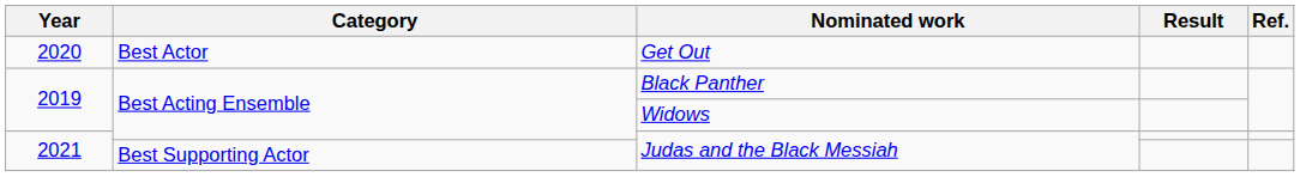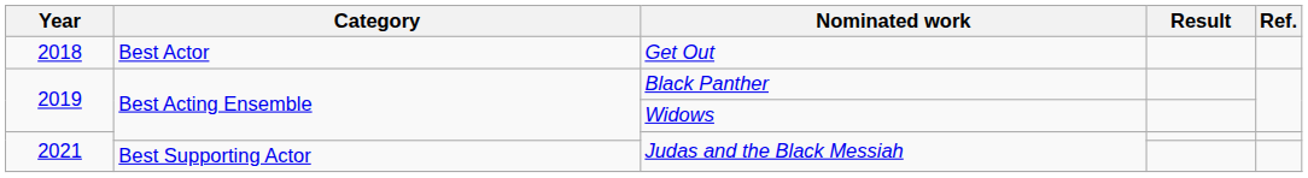 <table class=wikitable>
 <tr>
 <th scope="col" style="width:5em;">Year</th>
 <th scope="col" style="width:26em;">Category</th>
 <th scope="col" style="width:25em;">Nominated work</th>
 <th scope="col" style="width:5em;">Result</th>
 <th>Ref.</th>
 </tr>
 <tr>
-<td style="text-align:center;"><a href='#'>2020</a></td>
+<td style="text-align:center;"><a href='#'>2018</a></td>
 <td><a href='#'>Best Actor</a></td>
 <td><em><a href='#'>Get Out</a></em></td>
 <td></td>
 <td></td>
 </tr>
 <tr>
 <td style="text-align:center;", rowspan="2"><a href='#'>2019</a></td>
 <td rowspan="3"><a href='#'>Best Acting Ensemble</a></td>
 <td><em><a href='#'>Black Panther</a></em></td>
 <td></td>
 <td rowspan="2"></td>
 </tr>
 <tr>
 <td><em><a href='#'>Widows</a></em></td>
 <td></td>
 </tr>
 <tr>
 <td style="text-align:center;", rowspan="2"><a href='#'>2021</a></td>
 <td rowspan="2"><em><a href='#'>Judas and the Black Messiah</a></em></td>
 <td></td>
 <td></td>
 </tr>
 <tr>
 <td><a href='#'>Best Supporting Actor</a></td>
 <td></td>
 <td></td>
 </tr>
 <tr>
 </tr>
 </table>
